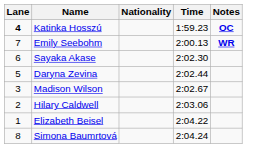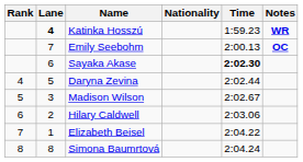 <table class="wikitable sortable" style="text-align:center">
 <tr>
+<th>Rank</th>
 <th>Lane</th>
 <th>Name</th>
 <th>Nationality</th>
 <th>Time</th>
 <th>Notes</th>
 </tr>
 <tr>
+<td></td>
 <td><strong>4</strong></td>
 <td align=left><a href='#'>Katinka Hosszú</a></td>
 <td align=left></td>
 <td>1:59.23</td>
-<td><strong><a href='#'>OC</a></strong></td>
+<td><strong><a href='#'>WR</a></strong></td>
 </tr>
 <tr>
+<td></td>
 <td>7</td>
 <td align=left><a href='#'>Emily Seebohm</a></td>
 <td align=left></td>
 <td>2:00.13</td>
-<td><strong><a href='#'>WR</a></strong></td>
+<td><strong><a href='#'>OC</a></strong></td>
 </tr>
 <tr>
+<td></td>
 <td>6</td>
 <td align=left><a href='#'>Sayaka Akase</a></td>
 <td align=left></td>
-<td>2:02.30</td>
+<td><strong>2:02.30</strong></td>
 <td></td>
 </tr>
 <tr>
+<td>4</td>
 <td>5</td>
 <td align=left><a href='#'>Daryna Zevina</a></td>
 <td align=left></td>
 <td>2:02.44</td>
 <td></td>
 </tr>
 <tr>
+<td>5</td>
 <td>3</td>
 <td align=left><a href='#'>Madison Wilson</a></td>
 <td align=left></td>
 <td>2:02.67</td>
 <td></td>
 </tr>
 <tr>
+<td>6</td>
 <td>2</td>
 <td align=left><a href='#'>Hilary Caldwell</a></td>
 <td align=left></td>
 <td>2:03.06</td>
 <td></td>
 </tr>
 <tr>
+<td>7</td>
 <td>1</td>
 <td align=left><a href='#'>Elizabeth Beisel</a></td>
 <td align=left></td>
 <td>2:04.22</td>
 <td></td>
 </tr>
 <tr>
 <td>8</td>
+<td>8</td>
 <td align=left><a href='#'>Simona Baumrtová</a></td>
 <td align=left></td>
 <td>2:04.24</td>
 <td></td>
 </tr>
 </table>
